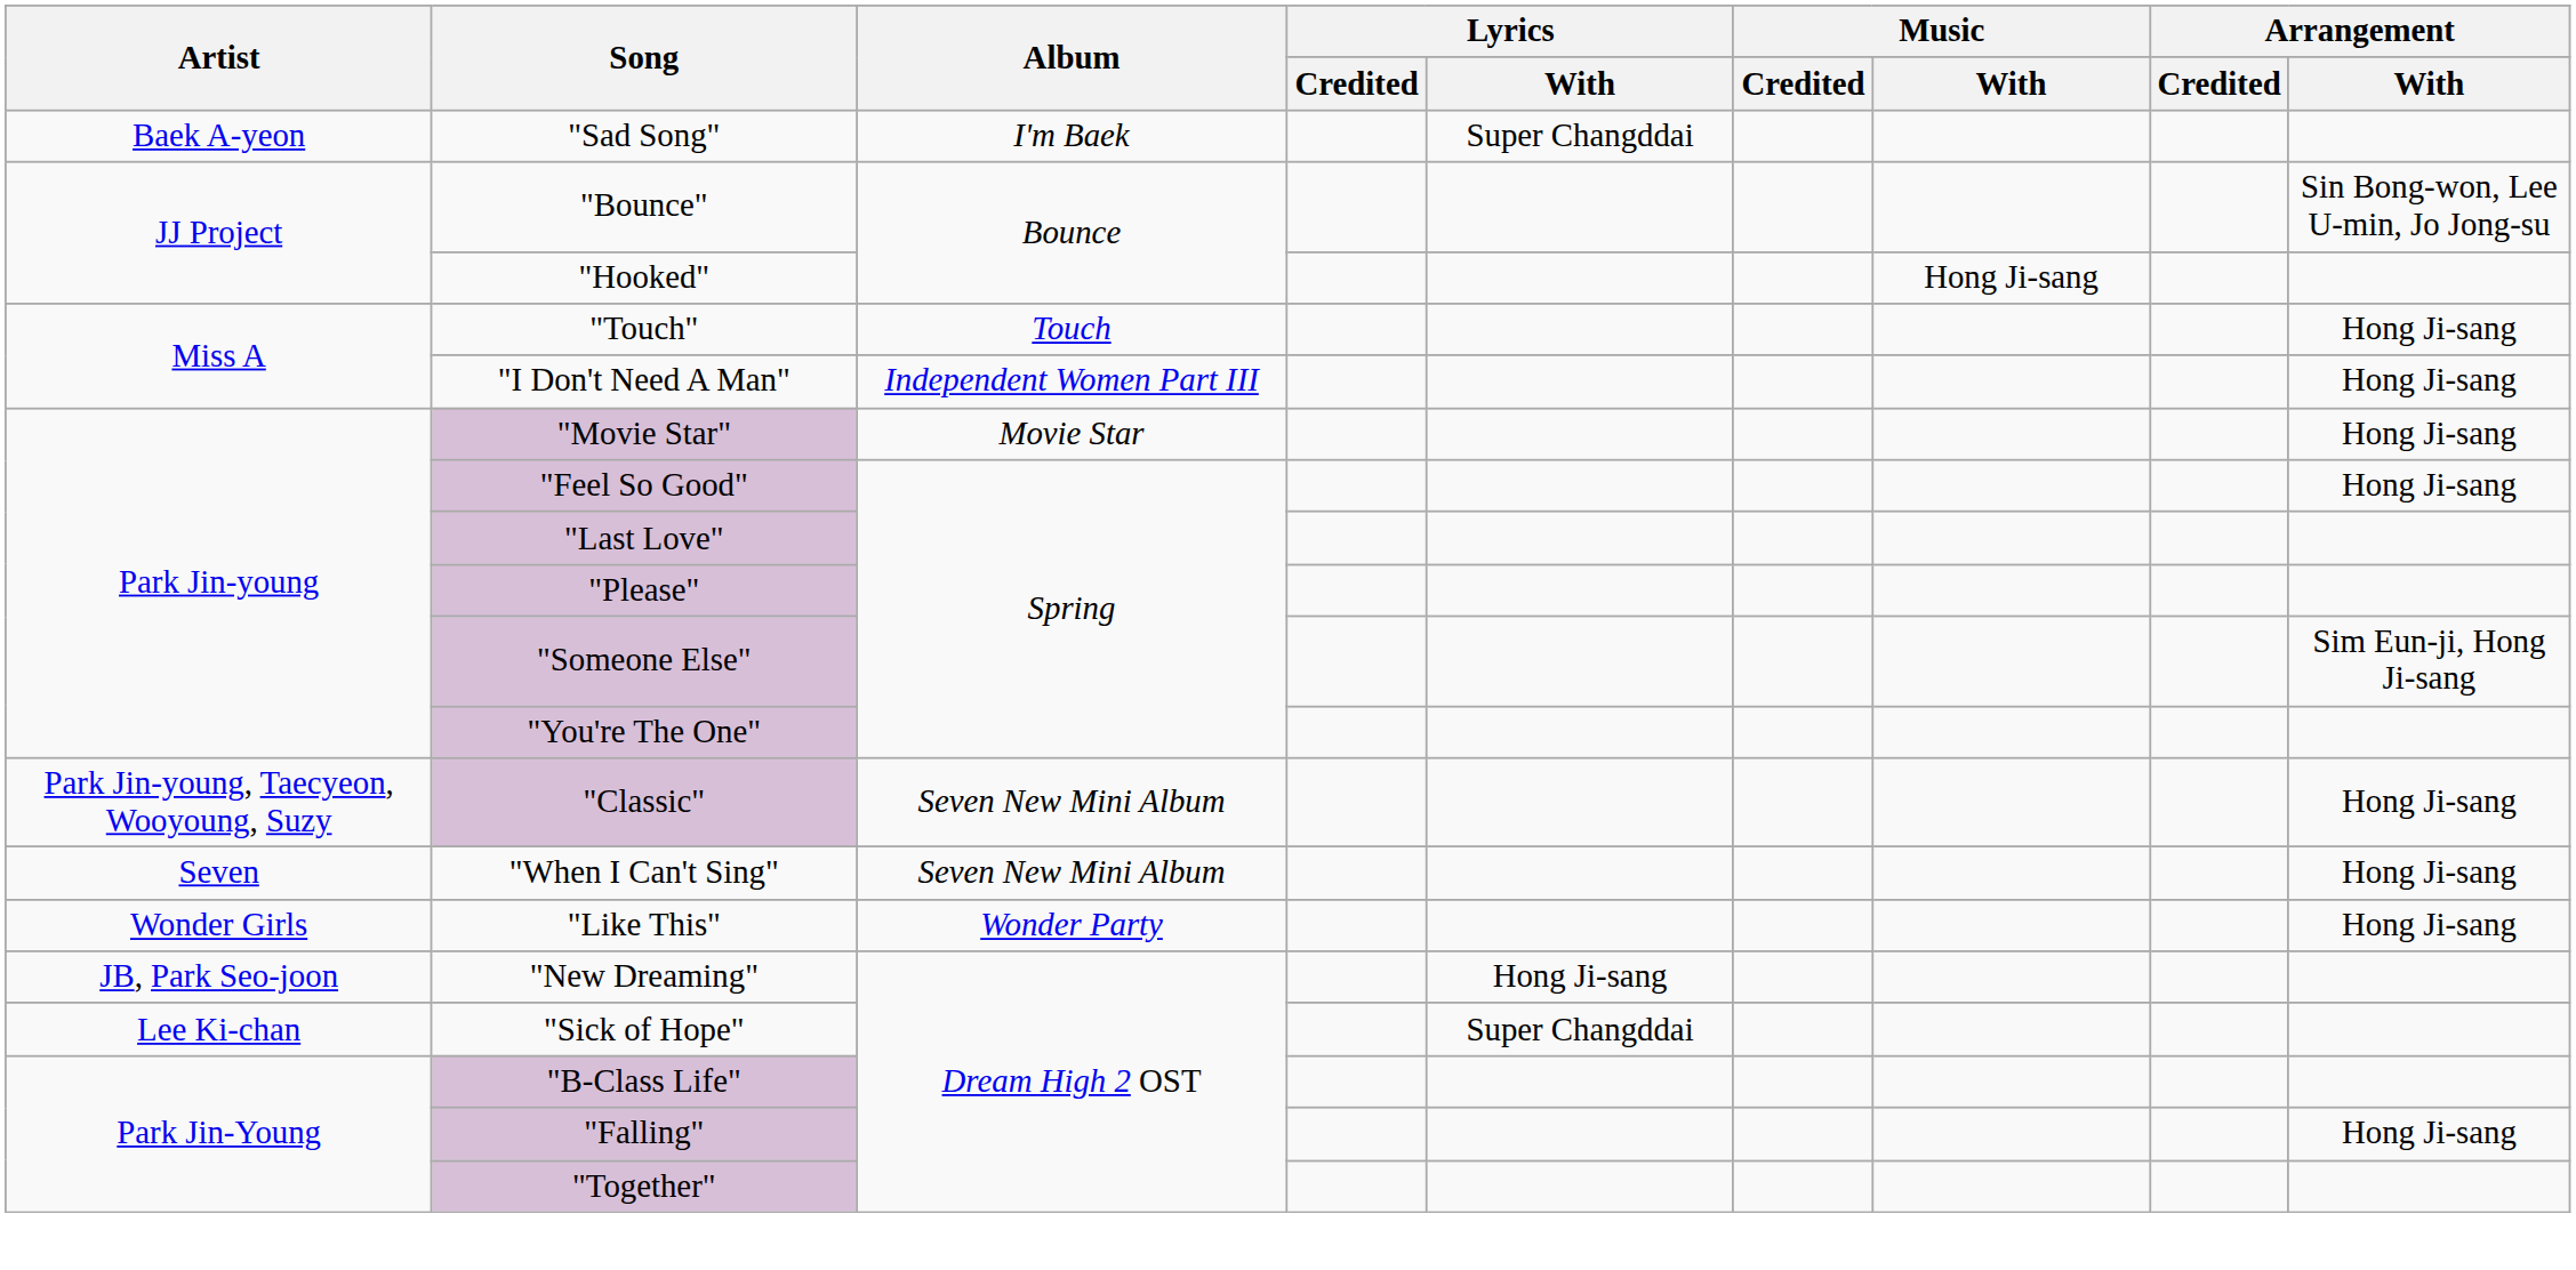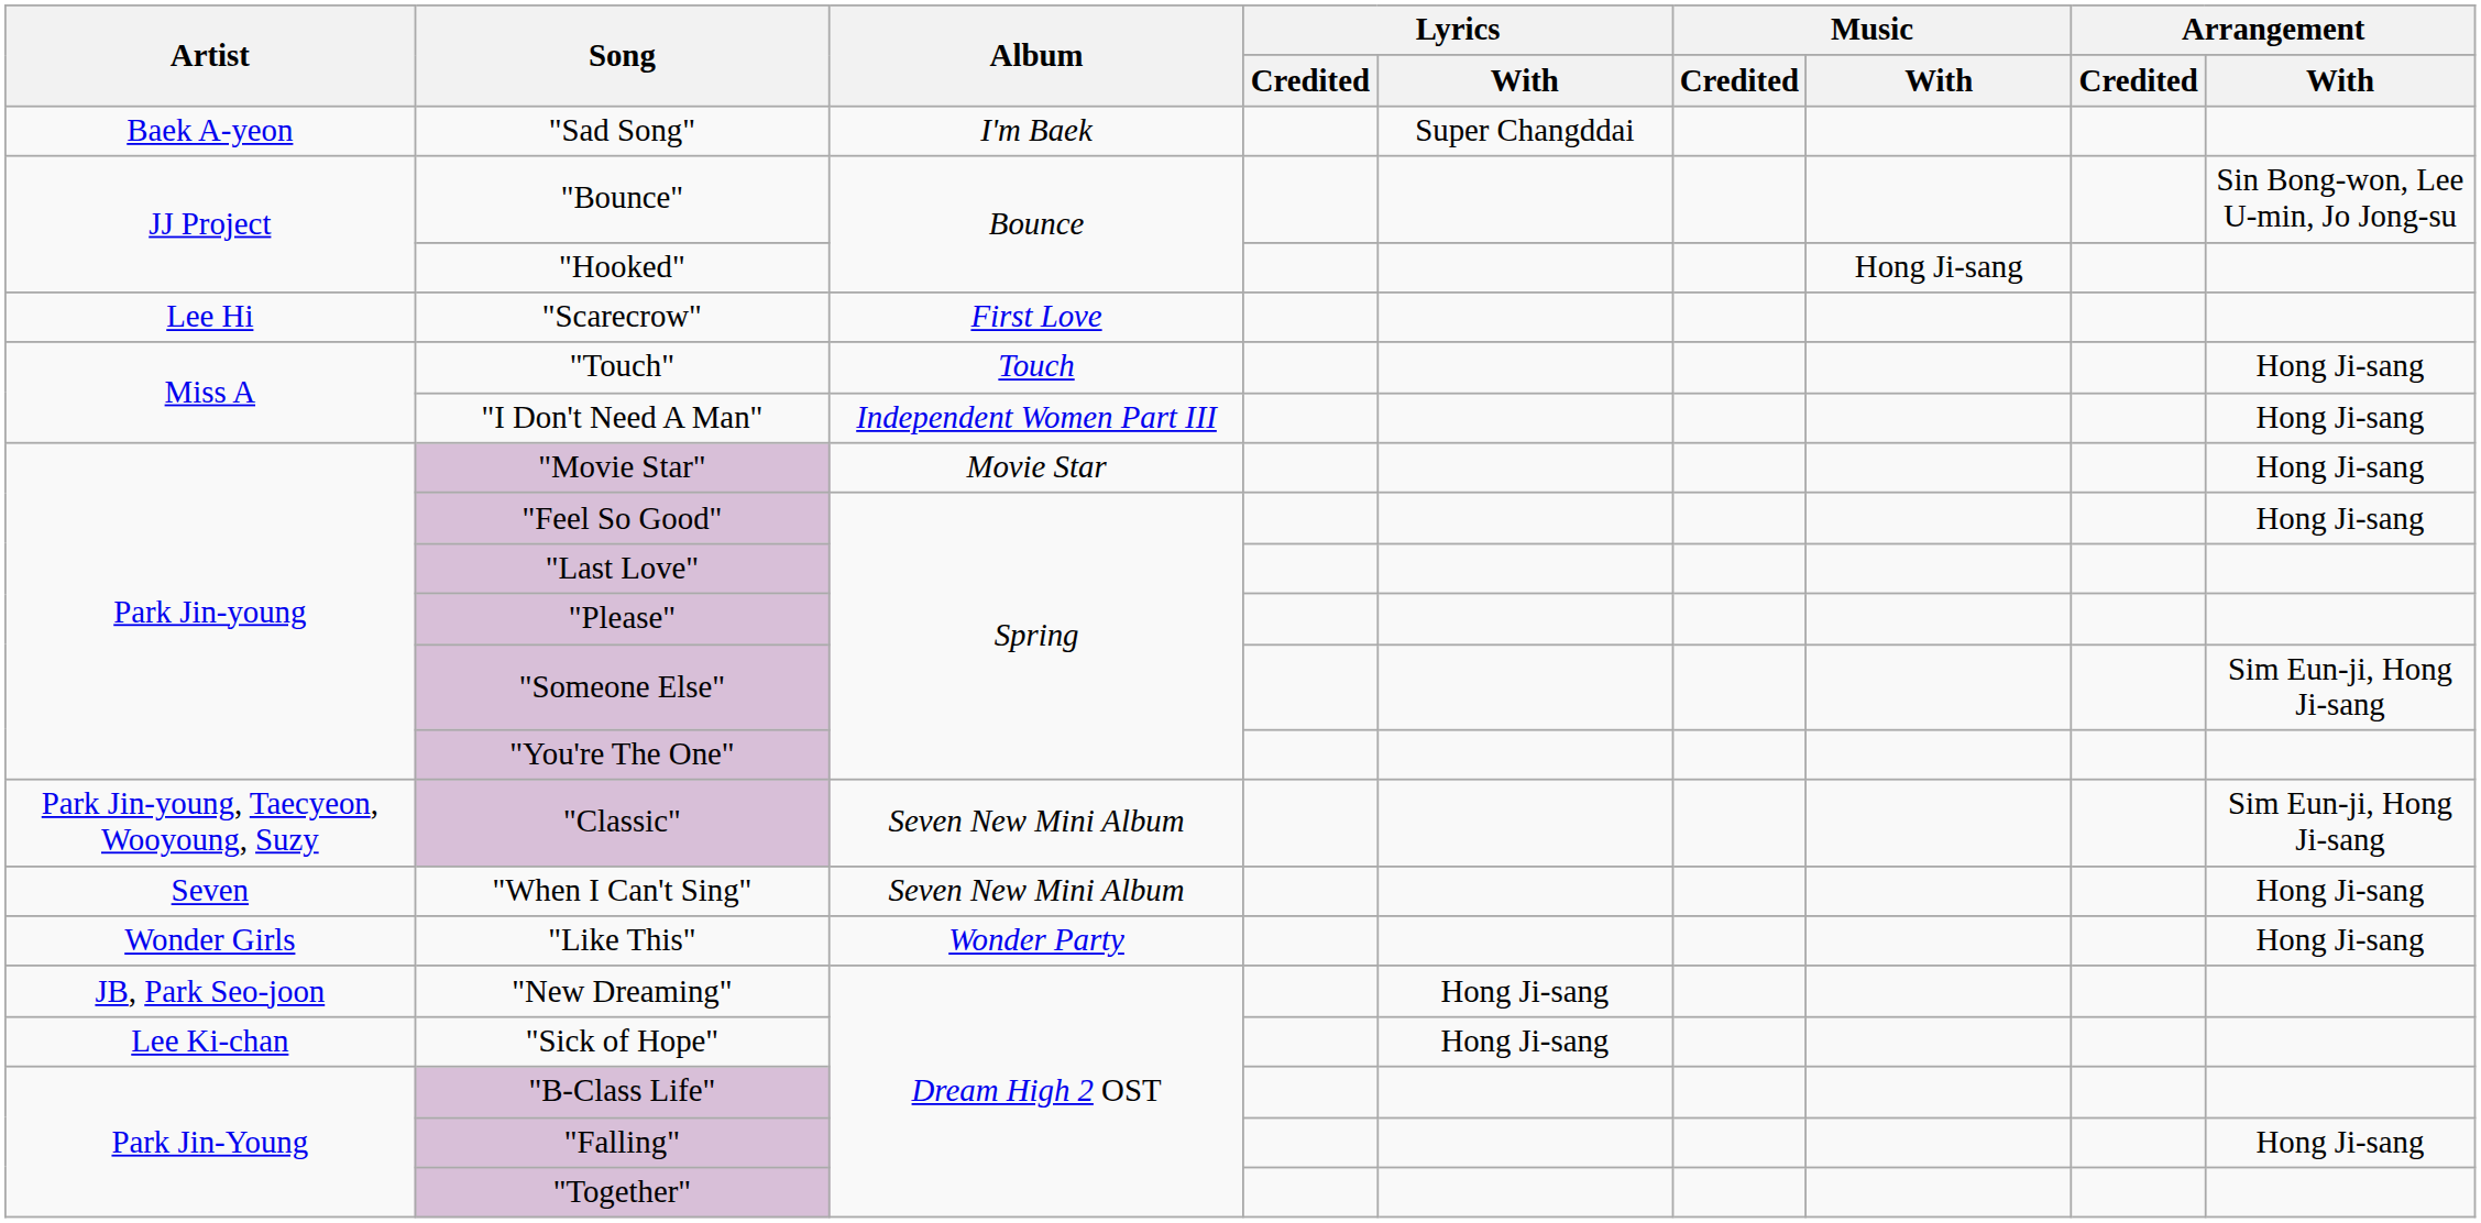 <table class="wikitable plainrowheaders" style="text-align:center;">
 <tr>
 <th rowspan="2" width="300px">Artist</th>
 <th rowspan="2" width="300px">Song</th>
 <th rowspan="2" width="300px">Album</th>
 <th colspan="2">Lyrics</th>
 <th colspan="2">Music</th>
 <th colspan="2">Arrangement</th>
 </tr>
 <tr>
 <th width="50px">Credited</th>
 <th width="200px">With</th>
 <th width="50px">Credited</th>
 <th width="200px">With</th>
 <th width="50px">Credited</th>
 <th width="200px">With</th>
 </tr>
 <tr>
 <td><a href='#'>Baek A-yeon</a></td>
 <td>"Sad Song"</td>
 <td><em>I'm Baek</em></td>
 <td></td>
 <td>Super Changddai</td>
 <td></td>
 <td></td>
 <td></td>
 <td></td>
 </tr>
 <tr>
 <td rowspan="2"><a href='#'>JJ Project</a></td>
 <td>"Bounce"</td>
 <td rowspan="2"><em>Bounce</em></td>
 <td></td>
 <td></td>
 <td></td>
 <td></td>
 <td></td>
 <td>Sin Bong-won, Lee U-min, Jo Jong-su</td>
 </tr>
 <tr>
 <td>"Hooked"</td>
 <td></td>
 <td></td>
 <td></td>
 <td>Hong Ji-sang</td>
+<td></td>
+<td></td>
+</tr>
+<tr>
+<td><a href='#'>Lee Hi</a></td>
+<td>"Scarecrow"</td>
+<td><a href='#'><em>First Love</em></a></td>
+<td></td>
+<td></td>
+<td></td>
+<td></td>
 <td></td>
 <td></td>
 </tr>
 <tr>
 <td rowspan="2"><a href='#'>Miss A</a></td>
 <td>"Touch"</td>
 <td><em><a href='#'>Touch</a></em></td>
 <td></td>
 <td></td>
 <td></td>
 <td></td>
 <td></td>
 <td>Hong Ji-sang</td>
 </tr>
 <tr>
 <td>"I Don't Need A Man"</td>
 <td><em><a href='#'>Independent Women Part III</a></em></td>
 <td></td>
 <td></td>
 <td></td>
 <td></td>
 <td></td>
 <td>Hong Ji-sang</td>
 </tr>
 <tr>
 <td rowspan="6"><a href='#'>Park Jin-young</a></td>
 <td style="background-color:#D8BFD8">"Movie Star"</td>
 <td><em>Movie Star</em></td>
 <td></td>
 <td></td>
 <td></td>
 <td></td>
 <td></td>
 <td>Hong Ji-sang</td>
 </tr>
 <tr>
 <td style="background-color:#D8BFD8">"Feel So Good"</td>
 <td rowspan="5"><em>Spring</em></td>
 <td></td>
 <td></td>
 <td></td>
 <td></td>
 <td></td>
 <td>Hong Ji-sang</td>
 </tr>
 <tr>
 <td style="background-color:#D8BFD8">"Last Love"</td>
 <td></td>
 <td></td>
 <td></td>
 <td></td>
 <td></td>
 <td></td>
 </tr>
 <tr>
 <td style="background-color:#D8BFD8">"Please"</td>
 <td></td>
 <td></td>
 <td></td>
 <td></td>
 <td></td>
 <td></td>
 </tr>
 <tr>
 <td style="background-color:#D8BFD8">"Someone Else"</td>
 <td></td>
 <td></td>
 <td></td>
 <td></td>
 <td></td>
 <td>Sim Eun-ji, Hong Ji-sang</td>
 </tr>
 <tr>
 <td style="background-color:#D8BFD8">"You're The One"</td>
 <td></td>
 <td></td>
 <td></td>
 <td></td>
 <td></td>
 <td></td>
 </tr>
 <tr>
 <td><a href='#'>Park Jin-young</a>, <a href='#'>Taecyeon</a>, <a href='#'>Wooyoung</a>, <a href='#'>Suzy</a></td>
 <td style="background-color:#D8BFD8">"Classic"</td>
 <td><em>Seven New Mini Album</em></td>
 <td></td>
 <td></td>
 <td></td>
 <td></td>
 <td></td>
-<td>Hong Ji-sang</td>
+<td>Sim Eun-ji, Hong Ji-sang</td>
 </tr>
 <tr>
 <td><a href='#'>Seven</a></td>
 <td>"When I Can't Sing"</td>
 <td><em>Seven New Mini Album</em></td>
 <td></td>
 <td></td>
 <td></td>
 <td></td>
 <td></td>
 <td>Hong Ji-sang</td>
 </tr>
 <tr>
 <td><a href='#'>Wonder Girls</a></td>
 <td>"Like This"</td>
 <td><em><a href='#'>Wonder Party</a></em></td>
 <td></td>
 <td></td>
 <td></td>
 <td></td>
 <td></td>
 <td>Hong Ji-sang</td>
 </tr>
 <tr>
 <td><a href='#'>JB</a>, <a href='#'>Park Seo-joon</a></td>
 <td>"New Dreaming"</td>
 <td rowspan="5"><em><a href='#'>Dream High 2</a></em> OST</td>
 <td></td>
 <td>Hong Ji-sang</td>
 <td></td>
 <td></td>
 <td></td>
 <td></td>
 </tr>
 <tr>
 <td><a href='#'>Lee Ki-chan</a></td>
 <td>"Sick of Hope"</td>
 <td></td>
-<td>Super Changddai</td>
+<td>Hong Ji-sang</td>
 <td></td>
 <td></td>
 <td></td>
 <td></td>
 </tr>
 <tr>
 <td rowspan="3"><a href='#'>Park Jin-Young</a></td>
 <td style="background-color:#D8BFD8">"B-Class Life"</td>
 <td></td>
 <td></td>
 <td></td>
 <td></td>
 <td></td>
 <td></td>
 </tr>
 <tr>
 <td style="background-color:#D8BFD8">"Falling"</td>
 <td></td>
 <td></td>
 <td></td>
 <td></td>
 <td></td>
 <td>Hong Ji-sang</td>
 </tr>
 <tr>
 <td style="background-color:#D8BFD8">"Together"</td>
 <td></td>
 <td></td>
 <td></td>
 <td></td>
 <td></td>
 <td></td>
 </tr>
 </table>
